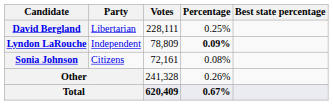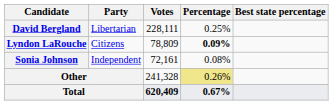 <table class="wikitable sortable" style="text-align:right;">
 <tr>
 <th scope="col">Candidate</th>
 <th scope="col">Party</th>
 <th scope="col">Votes</th>
 <th scope="col">Percentage</th>
 <th scope="col">Best state percentage</th>
 </tr>
 <tr>
 <th scope="row"><a href='#'>David Bergland</a></th>
 <td style="text-align:left;"><a href='#'>Libertarian</a></td>
 <td>228,111</td>
 <td>0.25%</td>
 <td></td>
 </tr>
 <tr>
 <th scope="row"><a href='#'>Lyndon LaRouche</a></th>
-<td style="text-align:left;"><a href='#'>Independent</a></td>
+<td style="text-align:left;"><a href='#'>Citizens</a></td>
 <td>78,809</td>
 <td><strong>0.09%</strong></td>
 <td></td>
 </tr>
 <tr>
 <th scope="row"><a href='#'>Sonia Johnson</a></th>
-<td style="text-align:left;"><a href='#'>Citizens</a></td>
+<td style="text-align:left;"><a href='#'>Independent</a></td>
 <td>72,161</td>
 <td>0.08%</td>
 <td></td>
 </tr>
 <tr>
 <th scope="row" colspan="2">Other</th>
 <td>241,328</td>
-<td>0.26%</td>
+<td style="background: khaki;">0.26%</td>
 <td></td>
 </tr>
 <tr style="font-weight:bold; background-color:#eaecf0;">
 <th scope="row" colspan="2">Total</th>
 <td>620,409</td>
 <td>0.67%</td>
 <td></td>
 </tr>
 </table>
